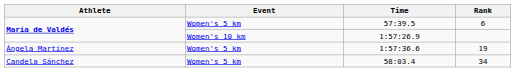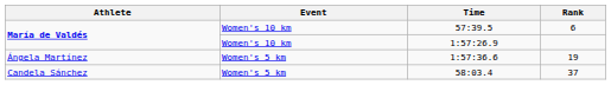 <table class="wikitable" style="text-align:center; font-size:90%; width:50%;">
 <tr>
 <th>Athlete</th>
 <th>Event</th>
 <th>Time</th>
 <th>Rank</th>
 </tr>
 <tr>
 <td align=left rowspan=2><strong><a href='#'>María de Valdés</a></strong></td>
-<td align=left><a href='#'>Women's 5 km</a></td>
+<td align=left><a href='#'>Women's 10 km</a></td>
 <td>57:39.5</td>
 <td>6</td>
 </tr>
 <tr>
 <td align=left><a href='#'>Women's 10 km</a></td>
 <td>1:57:26.9</td>
 <td></td>
 </tr>
 <tr>
 <td align=left><a href='#'>Ángela Martínez</a></td>
 <td align=left><a href='#'>Women's 5 km</a></td>
 <td>1:57:36.6</td>
 <td>19</td>
 </tr>
 <tr>
 <td align=left><a href='#'>Candela Sánchez</a></td>
 <td align=left><a href='#'>Women's 5 km</a></td>
 <td>58:03.4</td>
-<td>34</td>
+<td>37</td>
 </tr>
 </table>
